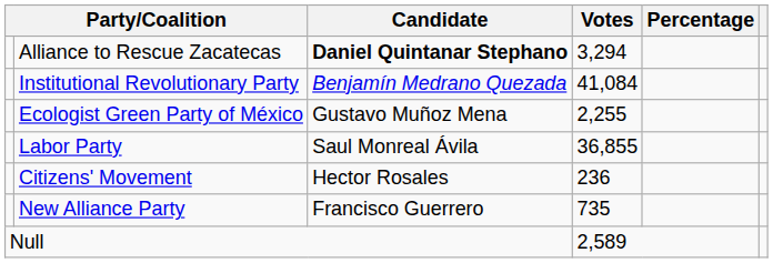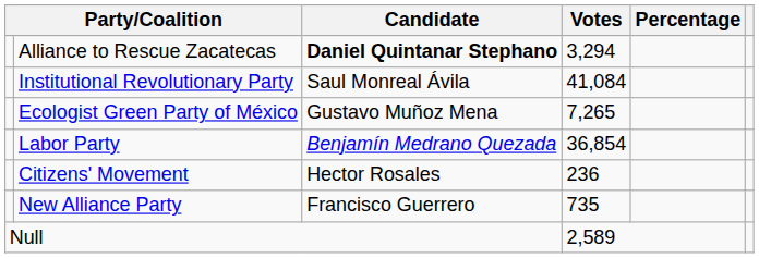 <table class="wikitable">
 <tr>
 <th colspan="2"><strong>Party/Coalition</strong></th>
 <th><strong>Candidate</strong></th>
 <th><strong>Votes</strong></th>
 <th><strong>Percentage</strong></th>
 <th></th>
 </tr>
 <tr>
 <td></td>
 <td>Alliance to Rescue  Zacatecas</td>
 <td><strong>Daniel Quintanar Stephano</strong></td>
 <td>3,294</td>
 <td></td>
 <td></td>
 </tr>
 <tr>
 <td></td>
 <td><a href='#'>Institutional Revolutionary Party</a></td>
-<td><em><a href='#'>Benjamín Medrano Quezada</a></em><br></td>
+<td>Saul Monreal Ávila</td>
 <td>41,084</td>
 <td></td>
 <td></td>
 </tr>
 <tr>
 <td></td>
 <td><a href='#'>Ecologist Green Party of México</a></td>
 <td>Gustavo Muñoz Mena</td>
-<td>2,255</td>
+<td>7,265</td>
 <td></td>
 <td></td>
 </tr>
 <tr>
 <td></td>
 <td><a href='#'>Labor Party</a></td>
-<td>Saul Monreal Ávila</td>
-<td>36,855</td>
+<td><em><a href='#'>Benjamín Medrano Quezada</a></em><br></td>
+<td>36,854</td>
 <td></td>
 <td></td>
 </tr>
 <tr>
 <td></td>
 <td><a href='#'>Citizens' Movement</a></td>
 <td>Hector Rosales</td>
 <td>236</td>
 <td></td>
 <td></td>
 </tr>
 <tr>
 <td></td>
 <td><a href='#'>New Alliance Party</a></td>
 <td>Francisco Guerrero</td>
 <td>735</td>
 <td></td>
 <td></td>
 </tr>
 <tr>
 <td colspan="3">Null</td>
 <td colspan="2">2,589</td>
 <td></td>
 </tr>
 </table>
